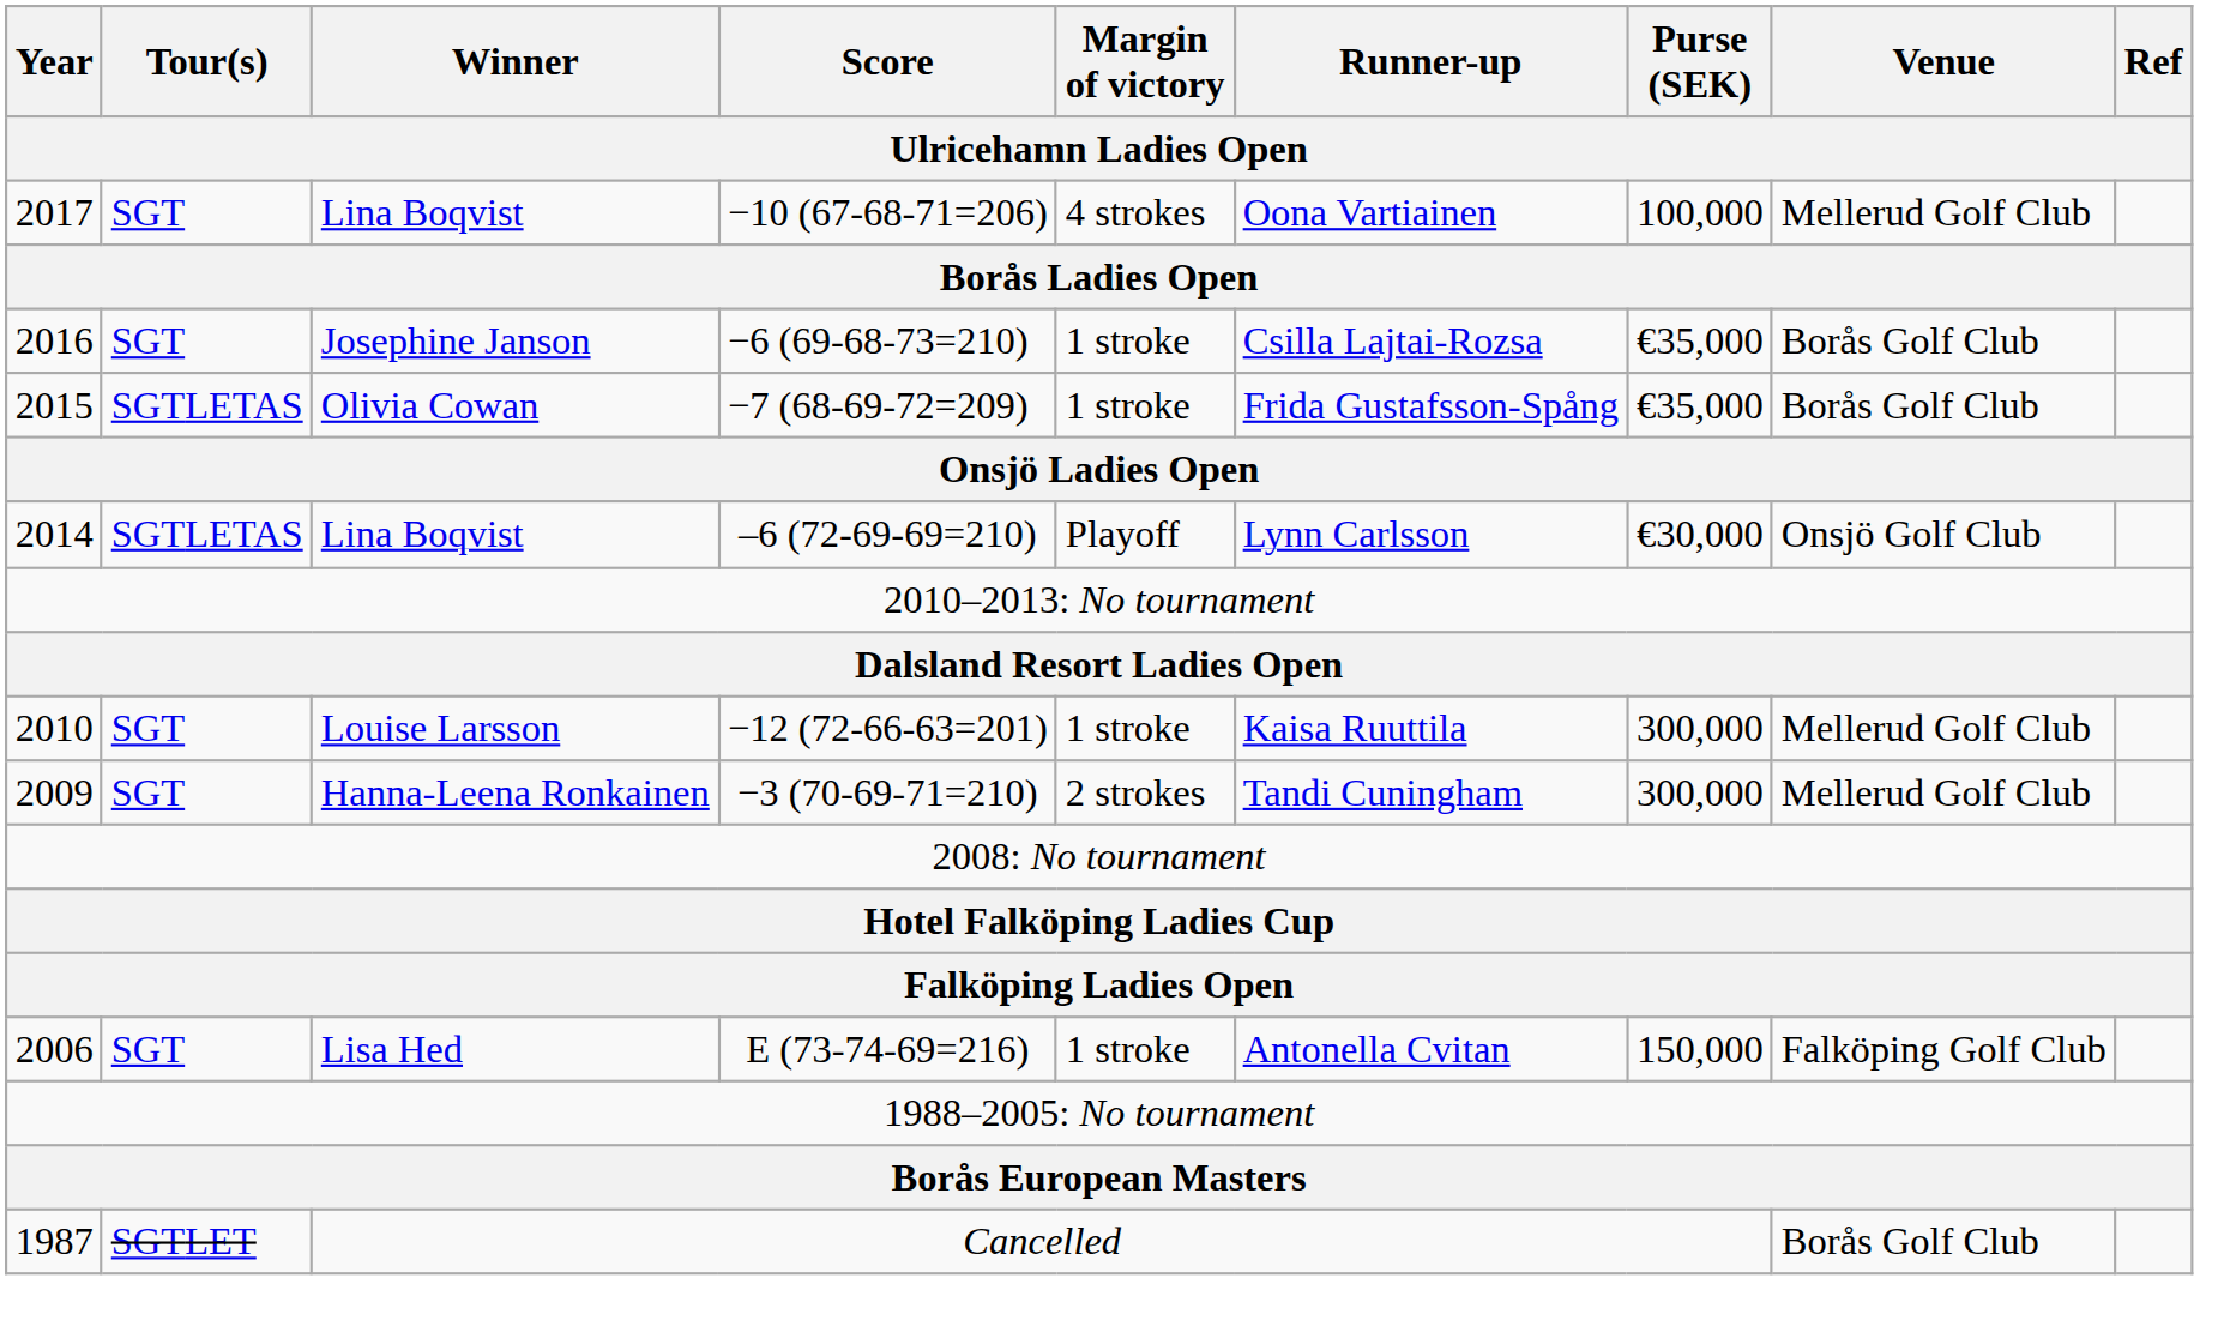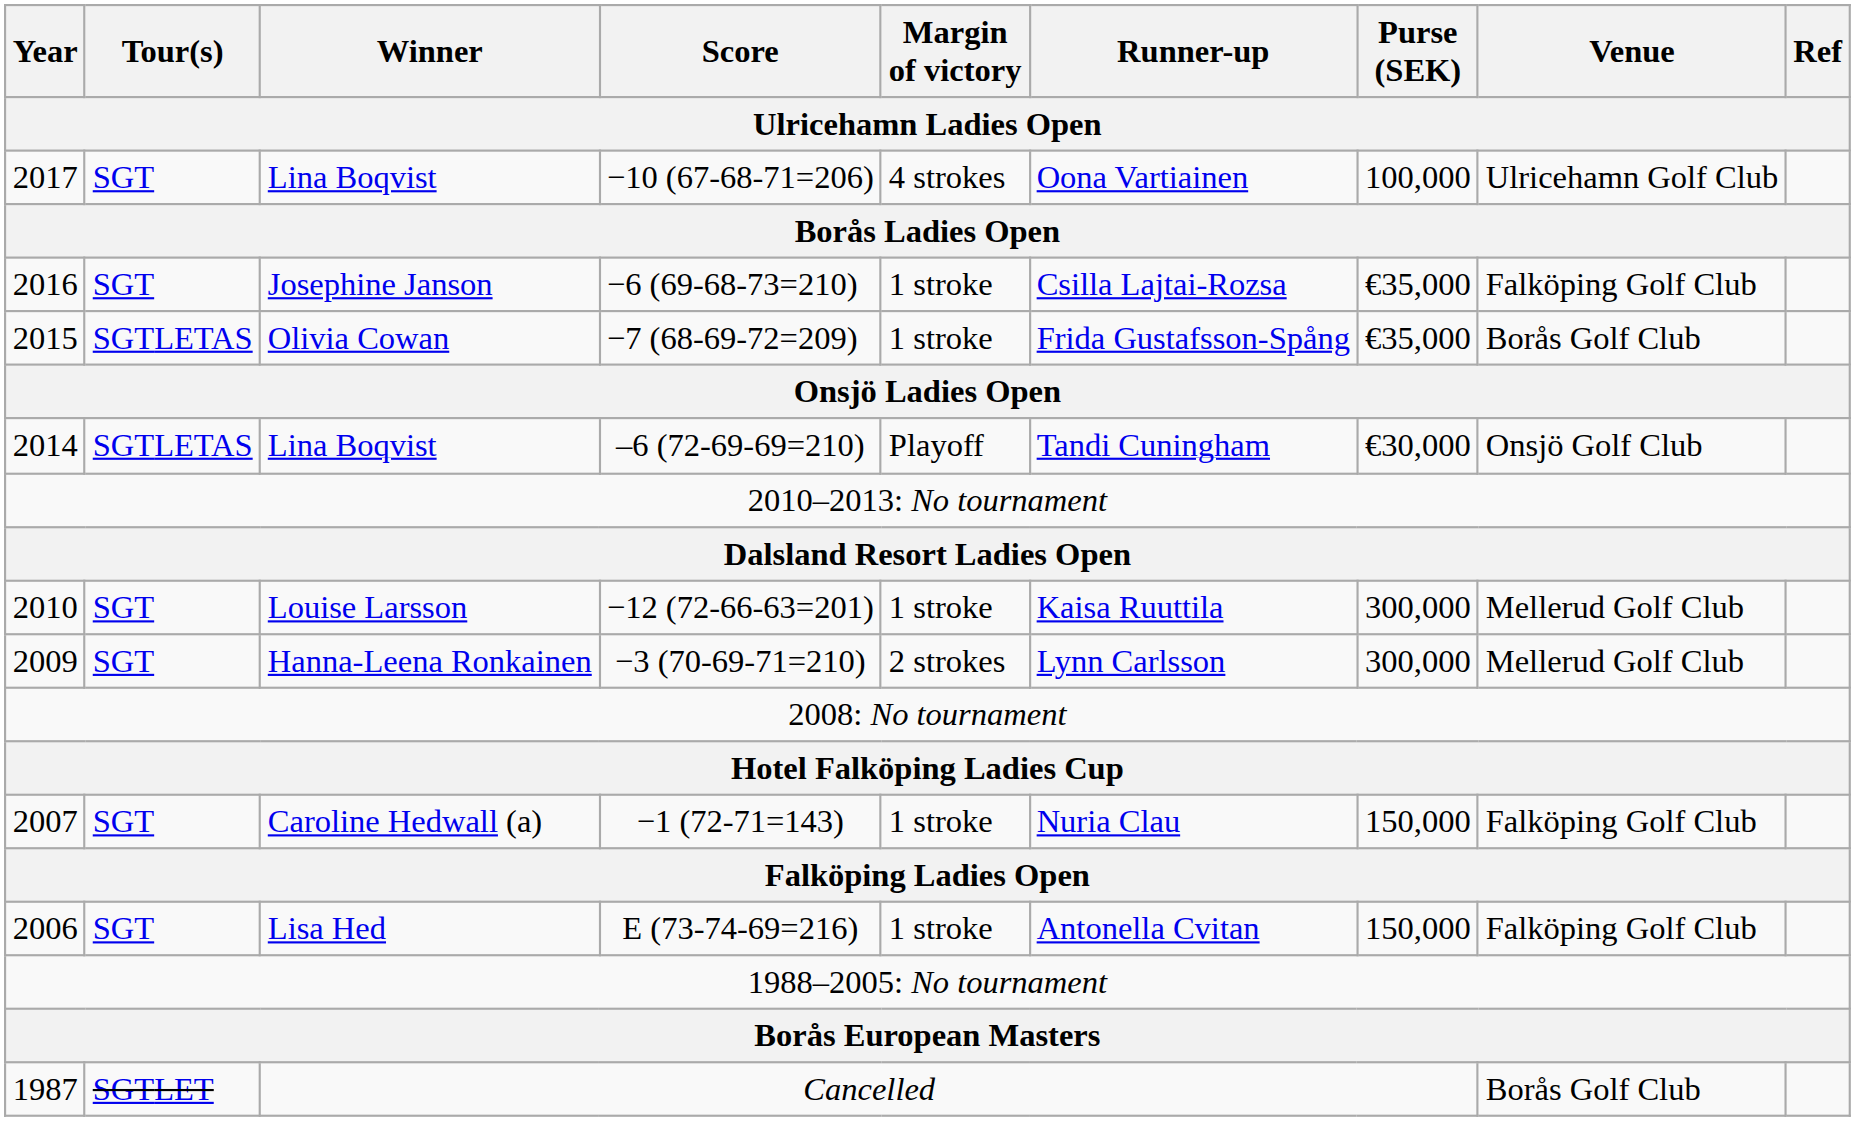 <table class=wikitable style="font-size:95%">
 <tr>
 <th>Year</th>
 <th>Tour(s)</th>
 <th>Winner</th>
 <th>Score</th>
 <th>Margin<br>of victory</th>
 <th>Runner-up</th>
 <th>Purse<br>(SEK)</th>
 <th>Venue</th>
 <th>Ref</th>
 </tr>
 <tr>
 <th colspan=9>Ulricehamn Ladies Open</th>
 </tr>
 <tr>
 <td>2017</td>
 <td><a href='#'>SGT</a></td>
 <td> <a href='#'>Lina Boqvist</a></td>
 <td>−10 (67-68-71=206)</td>
 <td>4 strokes</td>
 <td> <a href='#'>Oona Vartiainen</a></td>
 <td align=right>100,000</td>
-<td>Mellerud Golf Club</td>
+<td>Ulricehamn Golf Club</td>
 <td></td>
 </tr>
 <tr>
 <th colspan=9>Borås Ladies Open</th>
 </tr>
 <tr>
 <td>2016</td>
 <td><a href='#'>SGT</a></td>
 <td> <a href='#'>Josephine Janson</a></td>
 <td>−6 (69-68-73=210)</td>
 <td>1 stroke</td>
 <td> <a href='#'>Csilla Lajtai-Rozsa</a></td>
 <td align=right>€35,000</td>
-<td>Borås Golf Club</td>
+<td>Falköping Golf Club</td>
 <td></td>
 </tr>
 <tr>
 <td>2015</td>
 <td><a href='#'>SGT</a><a href='#'>LETAS</a></td>
 <td> <a href='#'>Olivia Cowan</a></td>
 <td>−7 (68-69-72=209)</td>
 <td>1 stroke</td>
 <td> <a href='#'>Frida Gustafsson-Spång</a></td>
 <td align=right>€35,000</td>
 <td>Borås Golf Club</td>
 <td></td>
 </tr>
 <tr>
 <th colspan=9>Onsjö Ladies Open</th>
 </tr>
 <tr>
 <td>2014</td>
 <td><a href='#'>SGT</a><a href='#'>LETAS</a></td>
 <td> <a href='#'>Lina Boqvist</a></td>
 <td align=center>–6 (72-69-69=210)</td>
 <td>Playoff</td>
-<td> <a href='#'>Lynn Carlsson</a></td>
+<td> <a href='#'>Tandi Cuningham</a></td>
 <td align=right>€30,000</td>
 <td>Onsjö Golf Club</td>
 <td></td>
 </tr>
 <tr>
 <td colspan=9 align=center>2010–2013: <em>No tournament</em></td>
 </tr>
 <tr>
 <th colspan=9>Dalsland Resort Ladies Open</th>
 </tr>
 <tr>
 <td>2010</td>
 <td><a href='#'>SGT</a></td>
 <td> <a href='#'>Louise Larsson</a></td>
 <td align=center>−12 (72-66-63=201)</td>
 <td>1 stroke</td>
 <td> <a href='#'>Kaisa Ruuttila</a></td>
 <td align=right>300,000</td>
 <td>Mellerud Golf Club</td>
 <td></td>
 </tr>
 <tr>
 <td>2009</td>
 <td><a href='#'>SGT</a></td>
 <td> <a href='#'>Hanna-Leena Ronkainen</a></td>
 <td align=center>−3 (70-69-71=210)</td>
 <td>2 strokes</td>
-<td> <a href='#'>Tandi Cuningham</a></td>
+<td> <a href='#'>Lynn Carlsson</a></td>
 <td align=right>300,000</td>
 <td>Mellerud Golf Club</td>
 <td></td>
 </tr>
 <tr>
 <td colspan=9 align=center>2008: <em>No tournament</em></td>
 </tr>
 <tr>
 <th colspan=9>Hotel Falköping Ladies Cup</th>
+</tr>
+<tr>
+<td>2007</td>
+<td><a href='#'>SGT</a></td>
+<td> <a href='#'>Caroline Hedwall</a> (a)</td>
+<td align=center>−1 (72-71=143)</td>
+<td>1 stroke</td>
+<td> <a href='#'>Nuria Clau</a></td>
+<td align=right>150,000</td>
+<td>Falköping Golf Club</td>
+<td></td>
 </tr>
 <tr>
 <th colspan=9>Falköping Ladies Open</th>
 </tr>
 <tr>
 <td>2006</td>
 <td><a href='#'>SGT</a></td>
 <td> <a href='#'>Lisa Hed</a></td>
 <td align=center>E (73-74-69=216)</td>
 <td>1 stroke</td>
 <td> <a href='#'>Antonella Cvitan</a></td>
 <td align=right>150,000</td>
 <td>Falköping Golf Club</td>
 <td></td>
 </tr>
 <tr>
 <td colspan=9 align=center>1988–2005: <em>No tournament</em></td>
 </tr>
 <tr>
 <th colspan=9>Borås European Masters</th>
 </tr>
 <tr>
 <td>1987</td>
 <td><s><a href='#'>SGT</a><a href='#'>LET</a></s></td>
 <td colspan=5 align=center><em>Cancelled</em></td>
 <td>Borås Golf Club</td>
 <td></td>
 </tr>
 </table>
